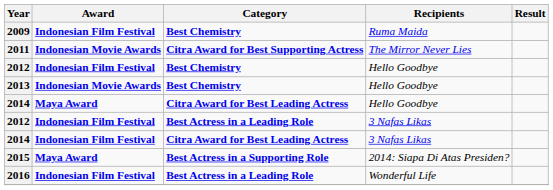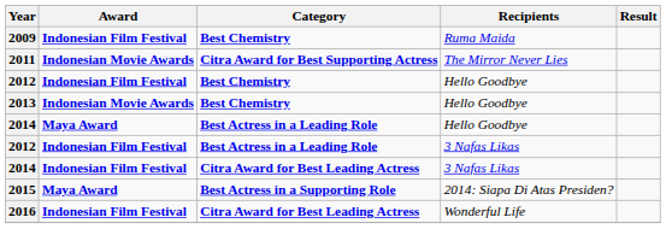 <table class="wikitable sortable">
 <tr>
 <th>Year</th>
 <th>Award</th>
 <th>Category</th>
 <th>Recipients</th>
 <th>Result</th>
 </tr>
 <tr>
 <th>2009</th>
 <td><strong><a href='#'>Indonesian Film Festival</a></strong></td>
 <td><strong><a href='#'>Best Chemistry</a></strong> <strong></strong></td>
 <td><em><a href='#'>Ruma Maida</a></em></td>
 <td></td>
 </tr>
 <tr>
 <th>2011</th>
 <td><strong><a href='#'>Indonesian Movie Awards</a></strong></td>
 <td><strong><a href='#'>Citra Award for Best Supporting Actress</a></strong></td>
 <td><em><a href='#'>The Mirror Never Lies</a></em></td>
 <td></td>
 </tr>
 <tr>
 <th>2012</th>
 <td><strong><a href='#'>Indonesian Film Festival</a></strong></td>
 <td><strong><a href='#'>Best Chemistry</a></strong> <strong></strong></td>
 <td><em>Hello Goodbye</em></td>
 <td></td>
 </tr>
 <tr>
 <th>2013</th>
 <td><strong><a href='#'>Indonesian Movie Awards</a></strong></td>
 <td><strong><a href='#'>Best Chemistry</a></strong> <strong></strong></td>
 <td><em>Hello Goodbye</em></td>
 <td></td>
 </tr>
 <tr>
 <th>2014</th>
 <td><strong><a href='#'>Maya Award</a></strong></td>
-<td><strong><a href='#'>Citra Award for Best Leading Actress</a></strong></td>
+<td><strong><a href='#'>Best Actress in a Leading Role</a></strong></td>
 <td><em>Hello Goodbye</em></td>
 <td></td>
 </tr>
 <tr>
 <th>2012</th>
 <td><strong><a href='#'>Indonesian Film Festival</a></strong></td>
 <td><strong><a href='#'>Best Actress in a Leading Role</a></strong></td>
 <td><em><a href='#'>3 Nafas Likas</a></em></td>
 <td></td>
 </tr>
 <tr>
 <th>2014</th>
 <td><strong><a href='#'>Indonesian Film Festival</a></strong></td>
 <td><strong><a href='#'>Citra Award for Best Leading Actress</a></strong></td>
 <td><em><a href='#'>3 Nafas Likas</a></em></td>
 <td></td>
 </tr>
 <tr>
 <th>2015</th>
 <td><strong><a href='#'>Maya Award</a></strong></td>
 <td><strong><a href='#'>Best Actress in a Supporting Role</a></strong></td>
 <td><em>2014: Siapa Di Atas Presiden?</em></td>
 <td></td>
 </tr>
 <tr>
 <th>2016</th>
 <td><strong><a href='#'>Indonesian Film Festival</a></strong></td>
-<td><strong><a href='#'>Best Actress in a Leading Role</a></strong></td>
+<td><strong><a href='#'>Citra Award for Best Leading Actress</a></strong></td>
 <td><em>Wonderful Life</em></td>
 <td></td>
 </tr>
 <tr>
 </tr>
 </table>
